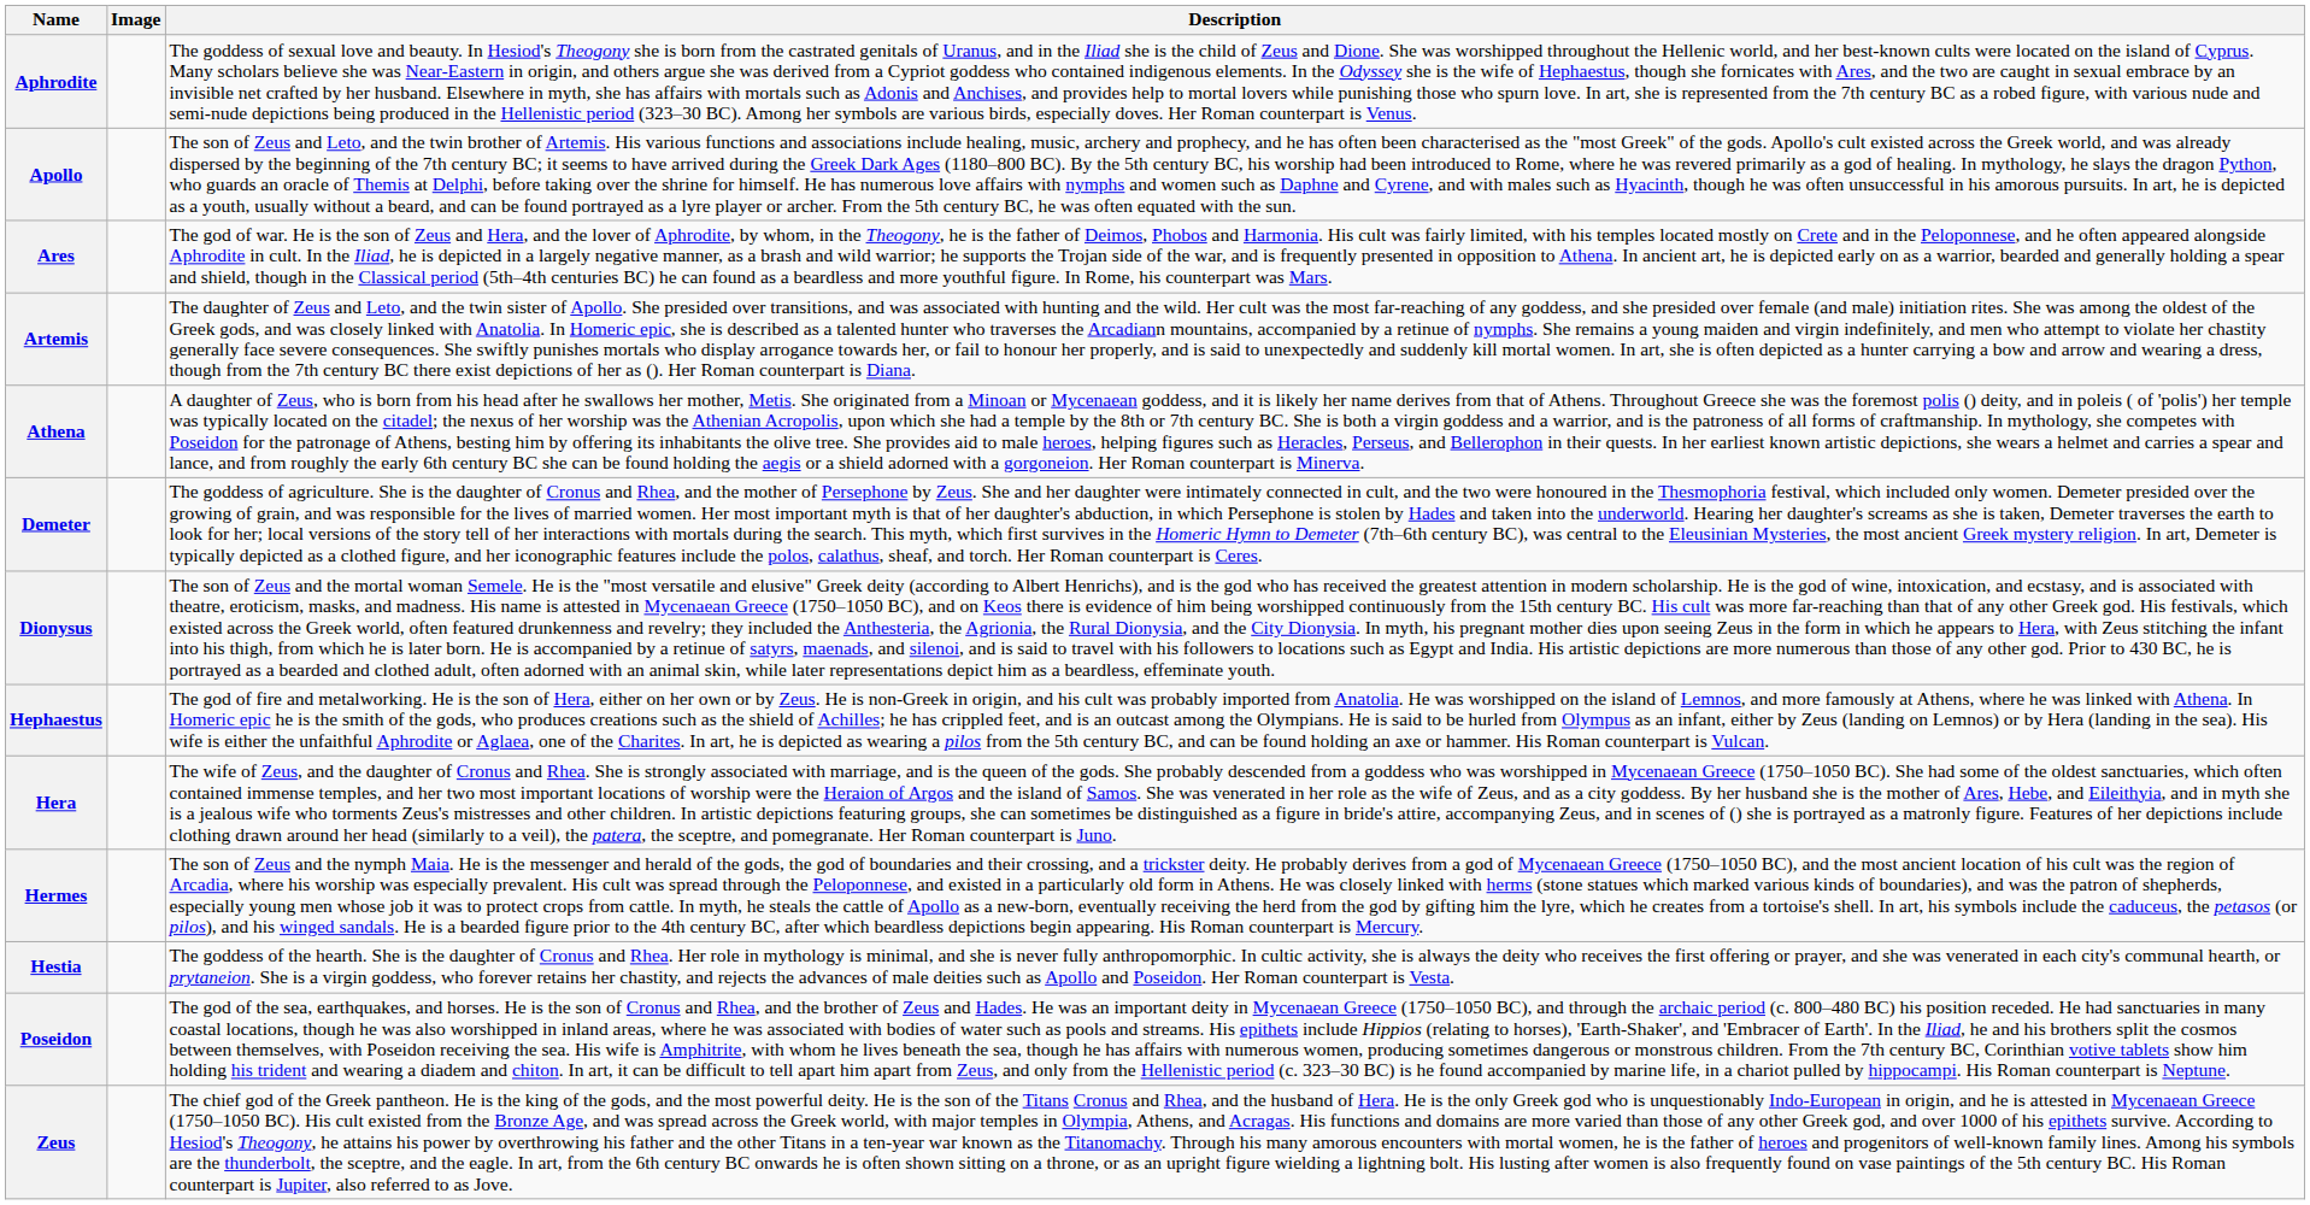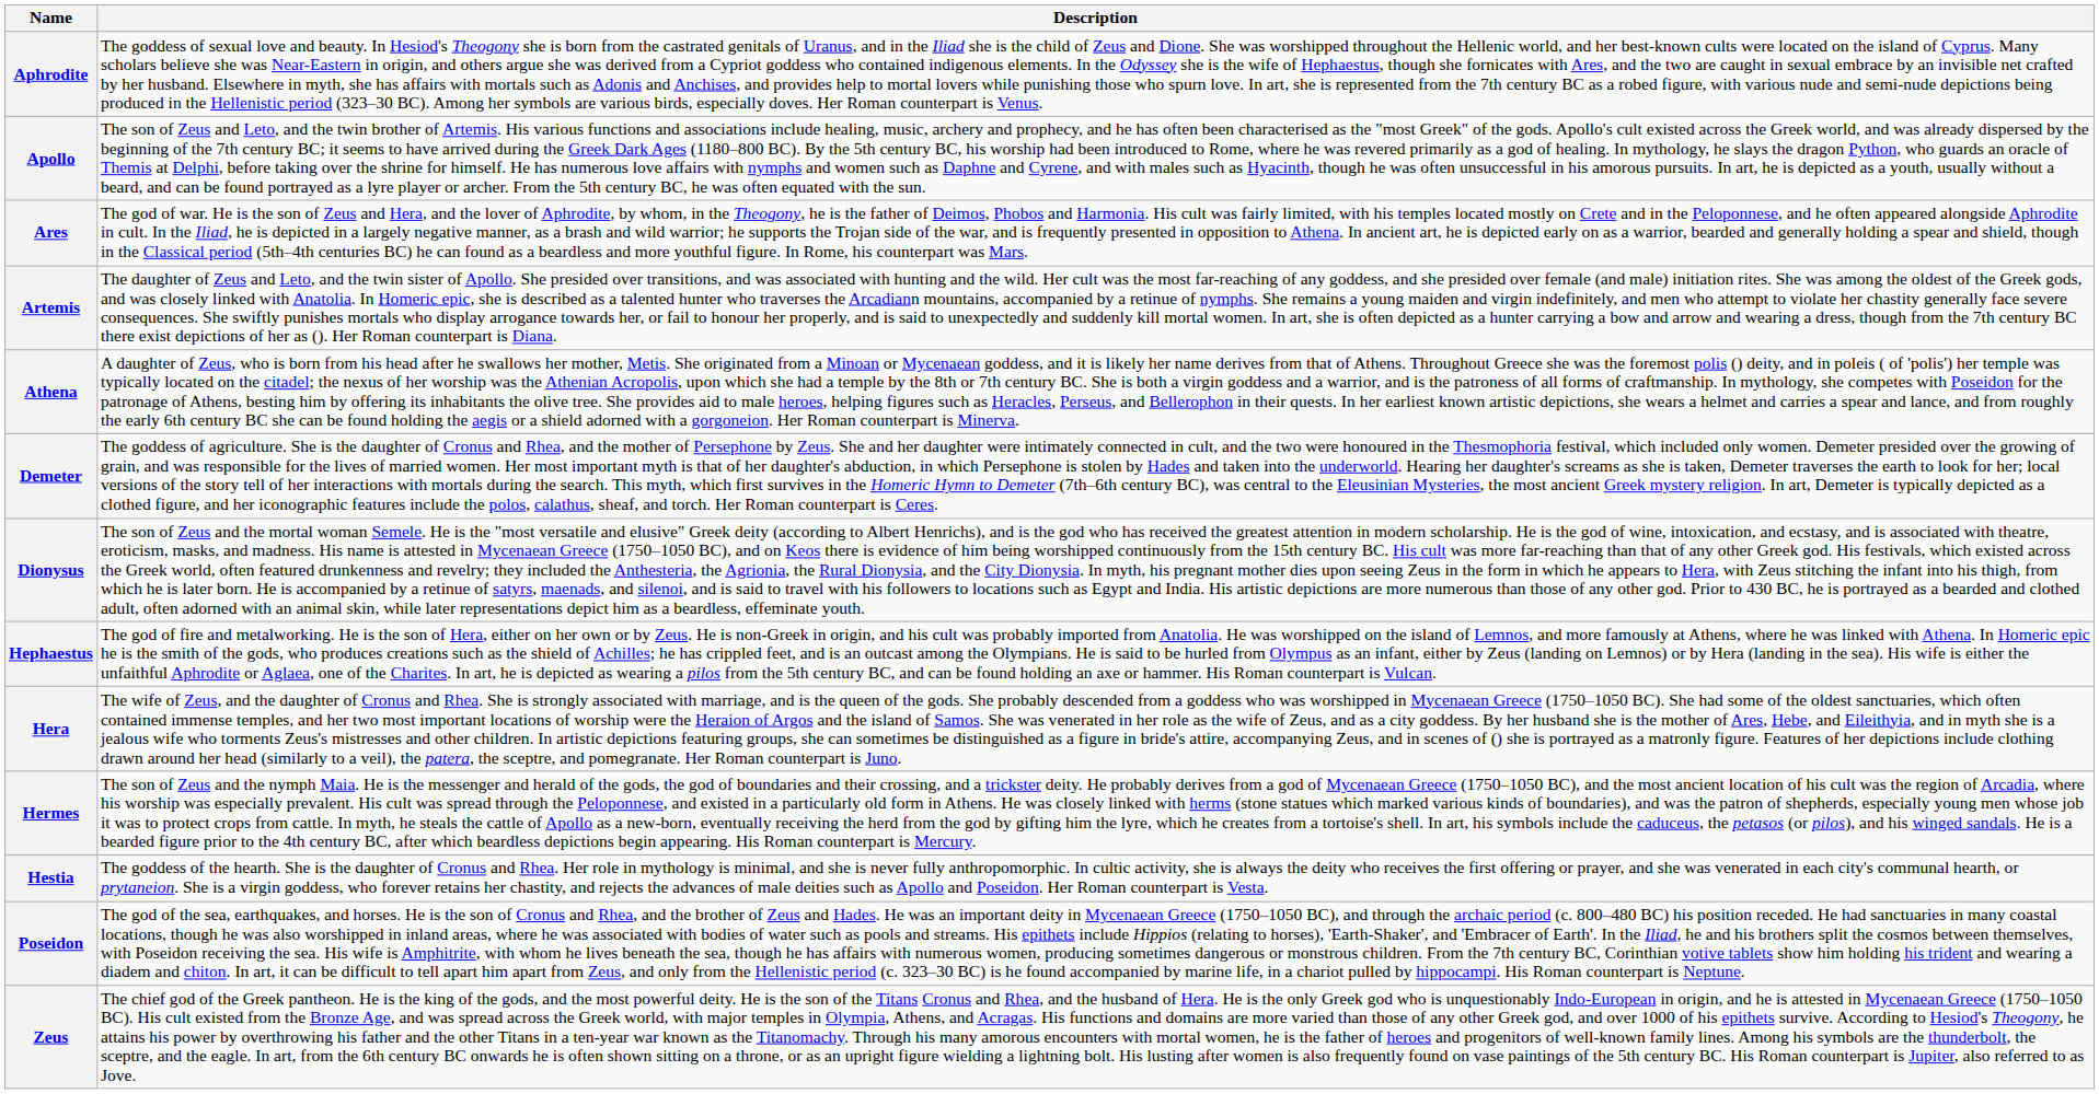 <table class="wikitable">
 <tr>
 <th scope="col">Name</th>
-<th scope="col">Image</th>
 <th scope="col">Description</th>
 </tr>
 <tr>
 <th scope="row"><a href='#'>Aphrodite</a><br><small></small></th>
-<td></td>
 <td>The goddess of sexual love and beauty. In <a href='#'>Hesiod</a>'s <em><a href='#'>Theogony</a></em> she is born from the castrated genitals of <a href='#'>Uranus</a>, and in the <em><a href='#'>Iliad</a></em> she is the child of <a href='#'>Zeus</a> and <a href='#'>Dione</a>. She was worshipped throughout the Hellenic world, and her best-known cults were located on the island of <a href='#'>Cyprus</a>. Many scholars believe she was <a href='#'>Near-Eastern</a> in origin, and others argue she was derived from a Cypriot goddess who contained indigenous elements. In the <em><a href='#'>Odyssey</a></em> she is the wife of <a href='#'>Hephaestus</a>, though she fornicates with <a href='#'>Ares</a>, and the two are caught in sexual embrace by an invisible net crafted by her husband. Elsewhere in myth, she has affairs with mortals such as <a href='#'>Adonis</a> and <a href='#'>Anchises</a>, and provides help to mortal lovers while punishing those who spurn love. In art, she is represented from the 7th century BC as a robed figure, with various nude and semi-nude depictions being produced in the <a href='#'>Hellenistic period</a> (323–30 BC). Among her symbols are various birds, especially doves. Her Roman counterpart is <a href='#'>Venus</a>.</td>
 </tr>
 <tr>
 <th scope="row"><a href='#'>Apollo</a><br><small></small></th>
-<td></td>
 <td>The son of <a href='#'>Zeus</a> and <a href='#'>Leto</a>, and the twin brother of <a href='#'>Artemis</a>. His various functions and associations include healing, music, archery and prophecy, and he has often been characterised as the "most Greek" of the gods. Apollo's cult existed across the Greek world, and was already dispersed by the beginning of the 7th century BC; it seems to have arrived during the <a href='#'>Greek Dark Ages</a> (1180–800 BC). By the 5th century BC, his worship had been introduced to Rome, where he was revered primarily as a god of healing. In mythology, he slays the dragon <a href='#'>Python</a>, who guards an oracle of <a href='#'>Themis</a> at <a href='#'>Delphi</a>, before taking over the shrine for himself. He has numerous love affairs with <a href='#'>nymphs</a> and women such as <a href='#'>Daphne</a> and <a href='#'>Cyrene</a>, and with males such as <a href='#'>Hyacinth</a>, though he was often unsuccessful in his amorous pursuits. In art, he is depicted as a youth, usually without a beard, and can be found portrayed as a lyre player or archer. From the 5th century BC, he was often equated with the sun.</td>
 </tr>
 <tr>
 <th scope="row"><a href='#'>Ares</a><br><small></small></th>
-<td></td>
 <td>The god of war. He is the son of <a href='#'>Zeus</a> and <a href='#'>Hera</a>, and the lover of <a href='#'>Aphrodite</a>, by whom, in the <em><a href='#'>Theogony</a></em>, he is the father of <a href='#'>Deimos</a>, <a href='#'>Phobos</a> and <a href='#'>Harmonia</a>. His cult was fairly limited, with his temples located mostly on <a href='#'>Crete</a> and in the <a href='#'>Peloponnese</a>, and he often appeared alongside <a href='#'>Aphrodite</a> in cult. In the <em><a href='#'>Iliad</a></em>, he is depicted in a largely negative manner, as a brash and wild warrior; he supports the Trojan side of the war, and is frequently presented in opposition to <a href='#'>Athena</a>. In ancient art, he is depicted early on as a warrior, bearded and generally holding a spear and shield, though in the <a href='#'>Classical period</a> (5th–4th centuries BC) he can found as a beardless and more youthful figure. In Rome, his counterpart was <a href='#'>Mars</a>.</td>
 </tr>
 <tr>
 <th scope="row"><a href='#'>Artemis</a><br><small></small></th>
-<td></td>
 <td>The daughter of <a href='#'>Zeus</a> and <a href='#'>Leto</a>, and the twin sister of <a href='#'>Apollo</a>. She presided over transitions, and was associated with hunting and the wild. Her cult was the most far-reaching of any goddess, and she presided over female (and male) initiation rites. She was among the oldest of the Greek gods, and was closely linked with <a href='#'>Anatolia</a>. In <a href='#'>Homeric epic</a>, she is described as a talented hunter who traverses the <a href='#'>Arcadian</a>n mountains, accompanied by a retinue of <a href='#'>nymphs</a>. She remains a young maiden and virgin indefinitely, and men who attempt to violate her chastity generally face severe consequences. She swiftly punishes mortals who display arrogance towards her, or fail to honour her properly, and is said to unexpectedly and suddenly kill mortal women. In art, she is often depicted as a hunter carrying a bow and arrow and wearing a dress, though from the 7th century BC there exist depictions of her as  (). Her Roman counterpart is <a href='#'>Diana</a>.</td>
 </tr>
 <tr>
 <th scope="row"><a href='#'>Athena</a><br><small></small></th>
-<td></td>
 <td>A daughter of <a href='#'>Zeus</a>, who is born from his head after he swallows her mother, <a href='#'>Metis</a>. She originated from a <a href='#'>Minoan</a> or <a href='#'>Mycenaean</a> goddess, and it is likely her name derives from that of Athens. Throughout Greece she was the foremost <a href='#'>polis</a> () deity, and in poleis ( of 'polis') her temple was typically located on the <a href='#'>citadel</a>; the nexus of her worship was the <a href='#'>Athenian Acropolis</a>, upon which she had a temple by the 8th or 7th century BC. She is both a virgin goddess and a warrior, and is the patroness of all forms of craftmanship. In mythology, she competes with <a href='#'>Poseidon</a> for the patronage of Athens, besting him by offering its inhabitants the olive tree. She provides aid to male <a href='#'>heroes</a>, helping figures such as <a href='#'>Heracles</a>, <a href='#'>Perseus</a>, and <a href='#'>Bellerophon</a> in their quests. In her earliest known artistic depictions, she wears a helmet and carries a spear and lance, and from roughly the early 6th century BC she can be found holding the <a href='#'>aegis</a> or a shield adorned with a <a href='#'>gorgoneion</a>. Her Roman counterpart is <a href='#'>Minerva</a>.</td>
 </tr>
 <tr>
 <th scope="row"><a href='#'>Demeter</a><br><small></small></th>
-<td></td>
 <td>The goddess of agriculture. She is the daughter of <a href='#'>Cronus</a> and <a href='#'>Rhea</a>, and the mother of <a href='#'>Persephone</a> by <a href='#'>Zeus</a>. She and her daughter were intimately connected in cult, and the two were honoured in the <a href='#'>Thesmophoria</a> festival, which included only women. Demeter presided over the growing of grain, and was responsible for the lives of married women. Her most important myth is that of her daughter's abduction, in which Persephone is stolen by <a href='#'>Hades</a> and taken into the <a href='#'>underworld</a>. Hearing her daughter's screams as she is taken, Demeter traverses the earth to look for her; local versions of the story tell of her interactions with mortals during the search. This myth, which first survives in the <em><a href='#'>Homeric Hymn to Demeter</a></em> (7th–6th century BC), was central to the <a href='#'>Eleusinian Mysteries</a>, the most ancient <a href='#'>Greek mystery religion</a>. In art, Demeter is typically depicted as a clothed figure, and her iconographic features include the <a href='#'>polos</a>, <a href='#'>calathus</a>, sheaf, and torch. Her Roman counterpart is <a href='#'>Ceres</a>.</td>
 </tr>
 <tr>
 <th scope="row"><a href='#'>Dionysus</a><br><small></small></th>
-<td></td>
 <td>The son of <a href='#'>Zeus</a> and the mortal woman <a href='#'>Semele</a>. He is the "most versatile and elusive" Greek deity (according to Albert Henrichs), and is the god who has received the greatest attention in modern scholarship. He is the god of wine, intoxication, and ecstasy, and is associated with theatre, eroticism, masks, and madness. His name is attested in <a href='#'>Mycenaean Greece</a> (1750–1050 BC), and on <a href='#'>Keos</a> there is evidence of him being worshipped continuously from the 15th century BC. <a href='#'>His cult</a> was more far-reaching than that of any other Greek god. His festivals, which existed across the Greek world, often featured drunkenness and revelry; they included the <a href='#'>Anthesteria</a>, the <a href='#'>Agrionia</a>, the <a href='#'>Rural Dionysia</a>, and the <a href='#'>City Dionysia</a>. In myth, his pregnant mother dies upon seeing Zeus in the form in which he appears to <a href='#'>Hera</a>, with Zeus stitching the infant into his thigh, from which he is later born. He is accompanied by a retinue of <a href='#'>satyrs</a>, <a href='#'>maenads</a>, and <a href='#'>silenoi</a>, and is said to travel with his followers to locations such as Egypt and India. His artistic depictions are more numerous than those of any other god. Prior to 430 BC, he is portrayed as a bearded and clothed adult, often adorned with an animal skin, while later representations depict him as a beardless, effeminate youth.</td>
 </tr>
 <tr>
 <th scope="row"><a href='#'>Hephaestus</a><br><small></small></th>
-<td></td>
 <td>The god of fire and metalworking. He is the son of <a href='#'>Hera</a>, either on her own or by <a href='#'>Zeus</a>. He is non-Greek in origin, and his cult was probably imported from <a href='#'>Anatolia</a>. He was worshipped on the island of <a href='#'>Lemnos</a>, and more famously at Athens, where he was linked with <a href='#'>Athena</a>. In <a href='#'>Homeric epic</a> he is the smith of the gods, who produces creations such as the shield of <a href='#'>Achilles</a>; he has crippled feet, and is an outcast among the Olympians. He is said to be hurled from <a href='#'>Olympus</a> as an infant, either by Zeus (landing on Lemnos) or by Hera (landing in the sea). His wife is either the unfaithful <a href='#'>Aphrodite</a> or <a href='#'>Aglaea</a>, one of the <a href='#'>Charites</a>. In art, he is depicted as wearing a <em><a href='#'>pilos</a></em> from the 5th century BC, and can be found holding an axe or hammer. His Roman counterpart is <a href='#'>Vulcan</a>.</td>
 </tr>
 <tr>
 <th scope="row"><a href='#'>Hera</a><br><small></small></th>
-<td></td>
 <td>The wife of <a href='#'>Zeus</a>, and the daughter of <a href='#'>Cronus</a> and <a href='#'>Rhea</a>. She is strongly associated with marriage, and is the queen of the gods. She probably descended from a goddess who was worshipped in <a href='#'>Mycenaean Greece</a> (1750–1050 BC). She had some of the oldest sanctuaries, which often contained immense temples, and her two most important locations of worship were the <a href='#'>Heraion of Argos</a> and the island of <a href='#'>Samos</a>. She was venerated in her role as the wife of Zeus, and as a city goddess. By her husband she is the mother of <a href='#'>Ares</a>, <a href='#'>Hebe</a>, and <a href='#'>Eileithyia</a>, and in myth she is a jealous wife who torments Zeus's mistresses and other children. In artistic depictions featuring groups, she can sometimes be distinguished as a figure in bride's attire, accompanying Zeus, and in scenes of  () she is portrayed as a matronly figure. Features of her depictions include clothing drawn around her head (similarly to a veil), the <em><a href='#'>patera</a></em>, the sceptre, and pomegranate. Her Roman counterpart is <a href='#'>Juno</a>.</td>
 </tr>
 <tr>
 <th scope="row"><a href='#'>Hermes</a><br><small></small></th>
-<td></td>
 <td>The son of <a href='#'>Zeus</a> and the nymph <a href='#'>Maia</a>. He is the messenger and herald of the gods, the god of boundaries and their crossing, and a <a href='#'>trickster</a> deity. He probably derives from a god of <a href='#'>Mycenaean Greece</a> (1750–1050 BC), and the most ancient location of his cult was the region of <a href='#'>Arcadia</a>, where his worship was especially prevalent. His cult was spread through the <a href='#'>Peloponnese</a>, and existed in a particularly old form in Athens. He was closely linked with <a href='#'>herms</a> (stone statues which marked various kinds of boundaries), and was the patron of shepherds, especially young men whose job it was to protect crops from cattle. In myth, he steals the cattle of <a href='#'>Apollo</a> as a new-born, eventually receiving the herd from the god by gifting him the lyre, which he creates from a tortoise's shell. In art, his symbols include the <a href='#'>caduceus</a>, the <em><a href='#'>petasos</a></em> (or <em><a href='#'>pilos</a></em>), and his <a href='#'>winged sandals</a>. He is a bearded figure prior to the 4th century BC, after which beardless depictions begin appearing. His Roman counterpart is <a href='#'>Mercury</a>.</td>
 </tr>
 <tr>
 <th scope="row"><a href='#'>Hestia</a><br><small></small></th>
-<td></td>
 <td>The goddess of the hearth. She is the daughter of <a href='#'>Cronus</a> and <a href='#'>Rhea</a>. Her role in mythology is minimal, and she is never fully anthropomorphic. In cultic activity, she is always the deity who receives the first offering or prayer, and she was venerated in each city's communal hearth, or <em><a href='#'>prytaneion</a></em>. She is a virgin goddess, who forever retains her chastity, and rejects the advances of male deities such as <a href='#'>Apollo</a> and <a href='#'>Poseidon</a>. Her Roman counterpart is <a href='#'>Vesta</a>.</td>
 </tr>
 <tr>
 <th scope="row"><a href='#'>Poseidon</a><br><small></small></th>
-<td></td>
 <td>The god of the sea, earthquakes, and horses. He is the son of <a href='#'>Cronus</a> and <a href='#'>Rhea</a>, and the brother of <a href='#'>Zeus</a> and <a href='#'>Hades</a>. He was an important deity in <a href='#'>Mycenaean Greece</a> (1750–1050 BC), and through the <a href='#'>archaic period</a> (c. 800–480 BC) his position receded. He had sanctuaries in many coastal locations, though he was also worshipped in inland areas, where he was associated with bodies of water such as pools and streams. His <a href='#'>epithets</a> include <em>Hippios</em> (relating to horses), 'Earth-Shaker', and 'Embracer of Earth'. In the <em><a href='#'>Iliad</a></em>, he and his brothers split the cosmos between themselves, with Poseidon receiving the sea. His wife is <a href='#'>Amphitrite</a>, with whom he lives beneath the sea, though he has affairs with numerous women, producing sometimes dangerous or monstrous children. From the 7th century BC, Corinthian <a href='#'>votive tablets</a> show him holding <a href='#'>his trident</a> and wearing a diadem and <a href='#'>chiton</a>. In art, it can be difficult to tell apart him apart from <a href='#'>Zeus</a>, and only from the <a href='#'>Hellenistic period</a> (c. 323–30 BC) is he found accompanied by marine life, in a chariot pulled by <a href='#'>hippocampi</a>. His Roman counterpart is <a href='#'>Neptune</a>.</td>
 </tr>
 <tr>
 <th scope="row"><a href='#'>Zeus</a><br><small></small></th>
-<td></td>
 <td>The chief god of the Greek pantheon. He is the king of the gods, and the most powerful deity. He is the son of the <a href='#'>Titans</a> <a href='#'>Cronus</a> and <a href='#'>Rhea</a>, and the husband of <a href='#'>Hera</a>. He is the only Greek god who is unquestionably <a href='#'>Indo-European</a> in origin, and he is attested in <a href='#'>Mycenaean Greece</a> (1750–1050 BC). His cult existed from the <a href='#'>Bronze Age</a>, and was spread across the Greek world, with major temples in <a href='#'>Olympia</a>, Athens, and <a href='#'>Acragas</a>. His functions and domains are more varied than those of any other Greek god, and over 1000 of his <a href='#'>epithets</a> survive. According to <a href='#'>Hesiod</a>'s <em><a href='#'>Theogony</a></em>, he attains his power by overthrowing his father and the other Titans in a ten-year war known as the <a href='#'>Titanomachy</a>. Through his many amorous encounters with mortal women, he is the father of <a href='#'>heroes</a> and progenitors of well-known family lines. Among his symbols are the <a href='#'>thunderbolt</a>, the sceptre, and the eagle. In art, from the 6th century BC onwards he is often shown sitting on a throne, or as an upright figure wielding a lightning bolt. His lusting after women is also frequently found on vase paintings of the 5th century BC. His Roman counterpart is <a href='#'>Jupiter</a>, also referred to as Jove.</td>
 </tr>
 </table>
